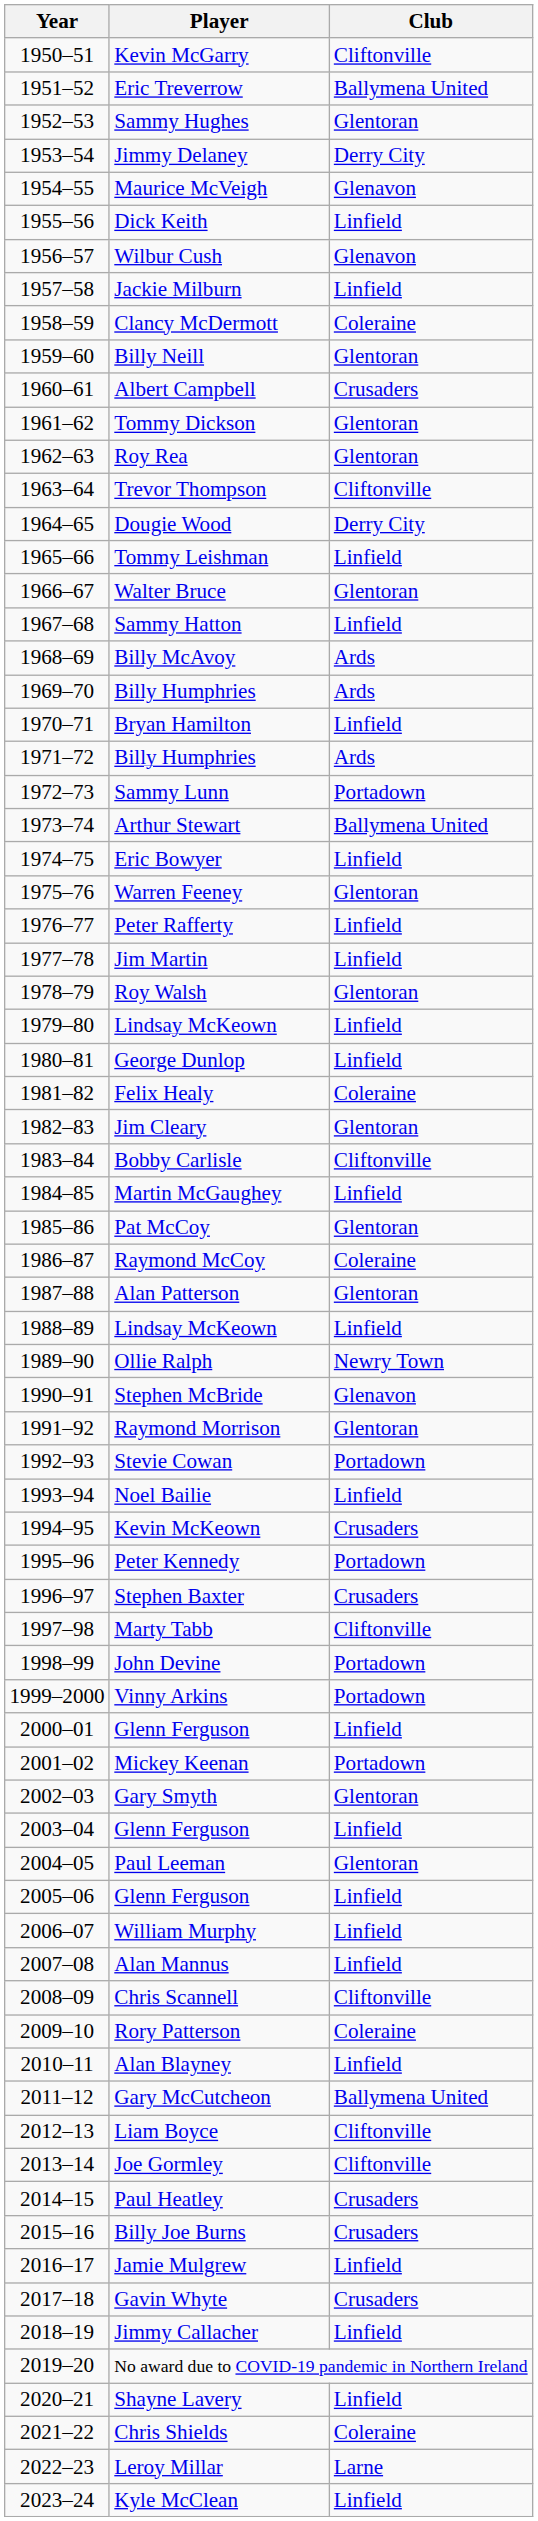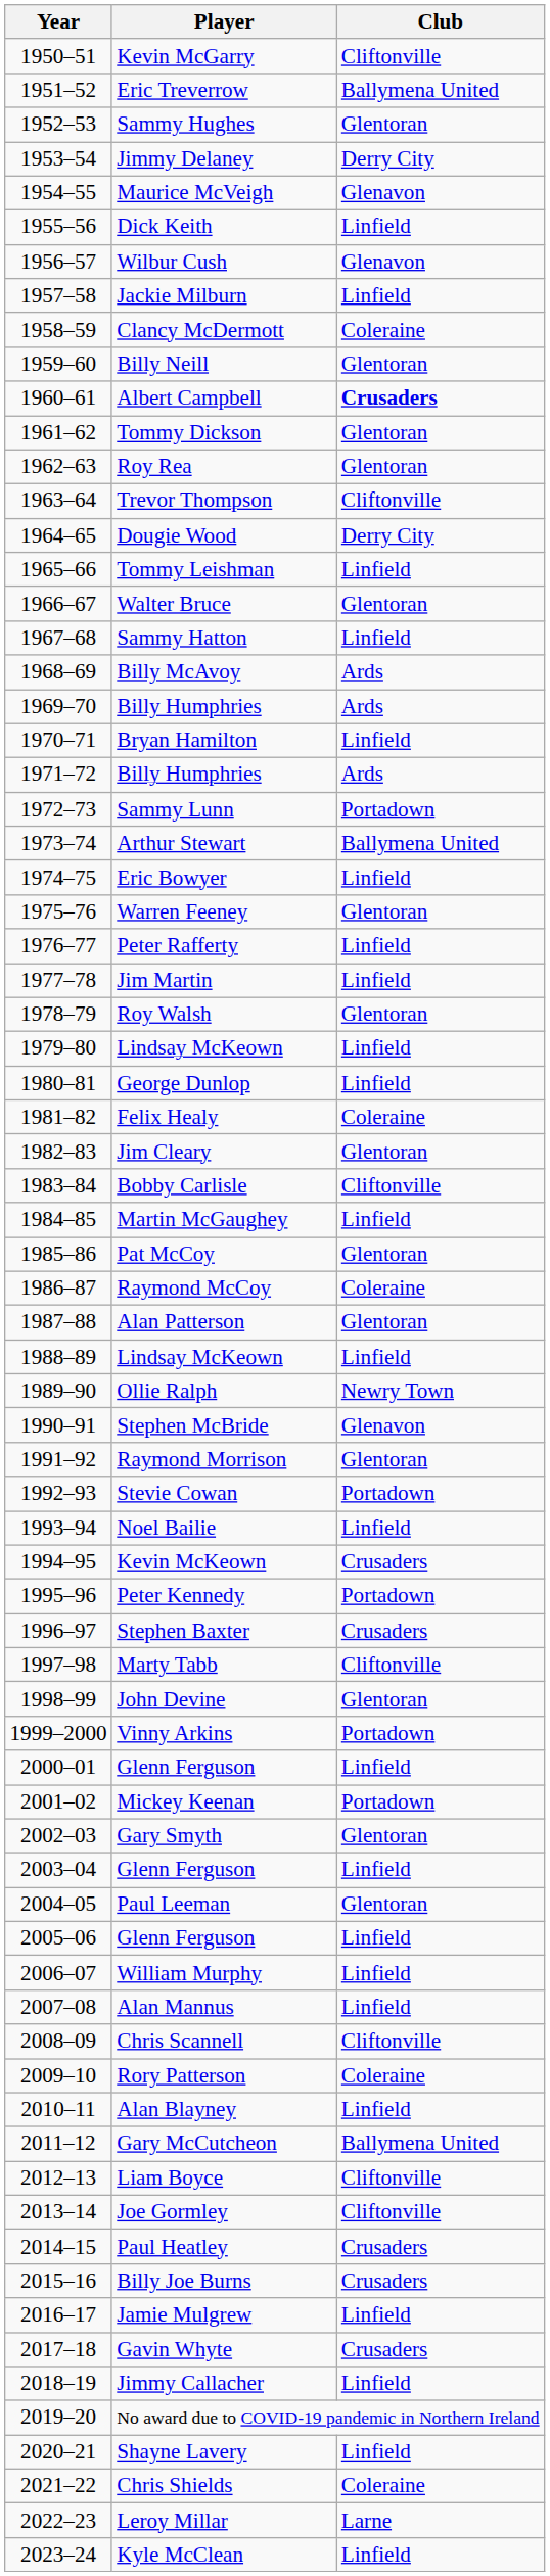 <table class="wikitable" style="text-align: center;">
 <tr>
 <th>Year</th>
 <th>Player</th>
 <th>Club</th>
 </tr>
 <tr>
 <td>1950–51</td>
 <td align=left> <a href='#'>Kevin McGarry</a></td>
 <td align=left><a href='#'>Cliftonville</a></td>
 </tr>
 <tr>
 <td>1951–52</td>
 <td align=left> <a href='#'>Eric Treverrow</a></td>
 <td align=left><a href='#'>Ballymena United</a></td>
 </tr>
 <tr>
 <td>1952–53</td>
 <td align=left> <a href='#'>Sammy Hughes</a></td>
 <td align=left><a href='#'>Glentoran</a></td>
 </tr>
 <tr>
 <td>1953–54</td>
 <td align=left> <a href='#'>Jimmy Delaney</a></td>
 <td align=left><a href='#'>Derry City</a></td>
 </tr>
 <tr>
 <td>1954–55</td>
 <td align=left> <a href='#'>Maurice McVeigh</a></td>
 <td align=left><a href='#'>Glenavon</a></td>
 </tr>
 <tr>
 <td>1955–56</td>
 <td align=left> <a href='#'>Dick Keith</a></td>
 <td align=left><a href='#'>Linfield</a></td>
 </tr>
 <tr>
 <td>1956–57</td>
 <td align=left> <a href='#'>Wilbur Cush</a></td>
 <td align=left><a href='#'>Glenavon</a></td>
 </tr>
 <tr>
 <td>1957–58</td>
 <td align=left> <a href='#'>Jackie Milburn</a></td>
 <td align=left><a href='#'>Linfield</a></td>
 </tr>
 <tr>
 <td>1958–59</td>
 <td align=left> <a href='#'>Clancy McDermott</a></td>
 <td align=left><a href='#'>Coleraine</a></td>
 </tr>
 <tr>
 <td>1959–60</td>
 <td align=left> <a href='#'>Billy Neill</a></td>
 <td align=left><a href='#'>Glentoran</a></td>
 </tr>
 <tr>
 <td>1960–61</td>
 <td align=left> <a href='#'>Albert Campbell</a></td>
-<td align=left><a href='#'>Crusaders</a></td>
+<td align=left><strong><a href='#'>Crusaders</a></strong></td>
 </tr>
 <tr>
 <td>1961–62</td>
 <td align=left> <a href='#'>Tommy Dickson</a></td>
 <td align=left><a href='#'>Glentoran</a></td>
 </tr>
 <tr>
 <td>1962–63</td>
 <td align=left> <a href='#'>Roy Rea</a></td>
 <td align=left><a href='#'>Glentoran</a></td>
 </tr>
 <tr>
 <td>1963–64</td>
 <td align=left> <a href='#'>Trevor Thompson</a></td>
 <td align=left><a href='#'>Cliftonville</a></td>
 </tr>
 <tr>
 <td>1964–65</td>
 <td align=left> <a href='#'>Dougie Wood</a></td>
 <td align=left><a href='#'>Derry City</a></td>
 </tr>
 <tr>
 <td>1965–66</td>
 <td align=left> <a href='#'>Tommy Leishman</a></td>
 <td align=left><a href='#'>Linfield</a></td>
 </tr>
 <tr>
 <td>1966–67</td>
 <td align=left> <a href='#'>Walter Bruce</a></td>
 <td align=left><a href='#'>Glentoran</a></td>
 </tr>
 <tr>
 <td>1967–68</td>
 <td align=left> <a href='#'>Sammy Hatton</a></td>
 <td align=left><a href='#'>Linfield</a></td>
 </tr>
 <tr>
 <td>1968–69</td>
 <td align=left> <a href='#'>Billy McAvoy</a></td>
 <td align=left><a href='#'>Ards</a></td>
 </tr>
 <tr>
 <td>1969–70</td>
 <td align=left> <a href='#'>Billy Humphries</a></td>
 <td align=left><a href='#'>Ards</a></td>
 </tr>
 <tr>
 <td>1970–71</td>
 <td align=left> <a href='#'>Bryan Hamilton</a></td>
 <td align=left><a href='#'>Linfield</a></td>
 </tr>
 <tr>
 <td>1971–72</td>
 <td align=left> <a href='#'>Billy Humphries</a></td>
 <td align=left><a href='#'>Ards</a></td>
 </tr>
 <tr>
 <td>1972–73</td>
 <td align=left> <a href='#'>Sammy Lunn</a></td>
 <td align=left><a href='#'>Portadown</a></td>
 </tr>
 <tr>
 <td>1973–74</td>
 <td align=left> <a href='#'>Arthur Stewart</a></td>
 <td align=left><a href='#'>Ballymena United</a></td>
 </tr>
 <tr>
 <td>1974–75</td>
 <td align=left> <a href='#'>Eric Bowyer</a></td>
 <td align=left><a href='#'>Linfield</a></td>
 </tr>
 <tr>
 <td>1975–76</td>
 <td align=left> <a href='#'>Warren Feeney</a></td>
 <td align=left><a href='#'>Glentoran</a></td>
 </tr>
 <tr>
 <td>1976–77</td>
 <td align=left> <a href='#'>Peter Rafferty</a></td>
 <td align=left><a href='#'>Linfield</a></td>
 </tr>
 <tr>
 <td>1977–78</td>
 <td align=left> <a href='#'>Jim Martin</a></td>
 <td align=left><a href='#'>Linfield</a></td>
 </tr>
 <tr>
 <td>1978–79</td>
 <td align=left> <a href='#'>Roy Walsh</a></td>
 <td align=left><a href='#'>Glentoran</a></td>
 </tr>
 <tr>
 <td>1979–80</td>
 <td align=left> <a href='#'>Lindsay McKeown</a></td>
 <td align=left><a href='#'>Linfield</a></td>
 </tr>
 <tr>
 <td>1980–81</td>
 <td align=left> <a href='#'>George Dunlop</a></td>
 <td align=left><a href='#'>Linfield</a></td>
 </tr>
 <tr>
 <td>1981–82</td>
 <td align=left> <a href='#'>Felix Healy</a></td>
 <td align=left><a href='#'>Coleraine</a></td>
 </tr>
 <tr>
 <td>1982–83</td>
 <td align=left> <a href='#'>Jim Cleary</a></td>
 <td align=left><a href='#'>Glentoran</a></td>
 </tr>
 <tr>
 <td>1983–84</td>
 <td align=left> <a href='#'>Bobby Carlisle</a></td>
 <td align=left><a href='#'>Cliftonville</a></td>
 </tr>
 <tr>
 <td>1984–85</td>
 <td align=left> <a href='#'>Martin McGaughey</a></td>
 <td align=left><a href='#'>Linfield</a></td>
 </tr>
 <tr>
 <td>1985–86</td>
 <td align=left> <a href='#'>Pat McCoy</a></td>
 <td align=left><a href='#'>Glentoran</a></td>
 </tr>
 <tr>
 <td>1986–87</td>
 <td align=left> <a href='#'>Raymond McCoy</a></td>
 <td align=left><a href='#'>Coleraine</a></td>
 </tr>
 <tr>
 <td>1987–88</td>
 <td align=left> <a href='#'>Alan Patterson</a></td>
 <td align=left><a href='#'>Glentoran</a></td>
 </tr>
 <tr>
 <td>1988–89</td>
 <td align=left> <a href='#'>Lindsay McKeown</a></td>
 <td align=left><a href='#'>Linfield</a></td>
 </tr>
 <tr>
 <td>1989–90</td>
 <td align=left> <a href='#'>Ollie Ralph</a></td>
 <td align=left><a href='#'>Newry Town</a></td>
 </tr>
 <tr>
 <td>1990–91</td>
 <td align=left> <a href='#'>Stephen McBride</a></td>
 <td align=left><a href='#'>Glenavon</a></td>
 </tr>
 <tr>
 <td>1991–92</td>
 <td align=left> <a href='#'>Raymond Morrison</a></td>
 <td align=left><a href='#'>Glentoran</a></td>
 </tr>
 <tr>
 <td>1992–93</td>
 <td align=left> <a href='#'>Stevie Cowan</a></td>
 <td align=left><a href='#'>Portadown</a></td>
 </tr>
 <tr>
 <td>1993–94</td>
 <td align=left> <a href='#'>Noel Bailie</a></td>
 <td align=left><a href='#'>Linfield</a></td>
 </tr>
 <tr>
 <td>1994–95</td>
 <td align=left> <a href='#'>Kevin McKeown</a></td>
 <td align=left><a href='#'>Crusaders</a></td>
 </tr>
 <tr>
 <td>1995–96</td>
 <td align=left> <a href='#'>Peter Kennedy</a></td>
 <td align=left><a href='#'>Portadown</a></td>
 </tr>
 <tr>
 <td>1996–97</td>
 <td align=left> <a href='#'>Stephen Baxter</a></td>
 <td align=left><a href='#'>Crusaders</a></td>
 </tr>
 <tr>
 <td>1997–98</td>
 <td align=left> <a href='#'>Marty Tabb</a></td>
 <td align=left><a href='#'>Cliftonville</a></td>
 </tr>
 <tr>
 <td>1998–99</td>
 <td align=left> <a href='#'>John Devine</a></td>
-<td align=left><a href='#'>Portadown</a></td>
+<td align=left><a href='#'>Glentoran</a></td>
 </tr>
 <tr>
 <td>1999–2000</td>
 <td align=left> <a href='#'>Vinny Arkins</a></td>
 <td align=left><a href='#'>Portadown</a></td>
 </tr>
 <tr>
 <td>2000–01</td>
 <td align=left> <a href='#'>Glenn Ferguson</a></td>
 <td align=left><a href='#'>Linfield</a></td>
 </tr>
 <tr>
 <td>2001–02</td>
 <td align=left> <a href='#'>Mickey Keenan</a></td>
 <td align=left><a href='#'>Portadown</a></td>
 </tr>
 <tr>
 <td>2002–03</td>
 <td align=left> <a href='#'>Gary Smyth</a></td>
 <td align=left><a href='#'>Glentoran</a></td>
 </tr>
 <tr>
 <td>2003–04</td>
 <td align=left> <a href='#'>Glenn Ferguson</a></td>
 <td align=left><a href='#'>Linfield</a></td>
 </tr>
 <tr>
 <td>2004–05</td>
 <td align=left> <a href='#'>Paul Leeman</a></td>
 <td align=left><a href='#'>Glentoran</a></td>
 </tr>
 <tr>
 <td>2005–06</td>
 <td align=left> <a href='#'>Glenn Ferguson</a></td>
 <td align=left><a href='#'>Linfield</a></td>
 </tr>
 <tr>
 <td>2006–07</td>
 <td align=left> <a href='#'>William Murphy</a></td>
 <td align=left><a href='#'>Linfield</a></td>
 </tr>
 <tr>
 <td>2007–08</td>
 <td align=left> <a href='#'>Alan Mannus</a></td>
 <td align=left><a href='#'>Linfield</a></td>
 </tr>
 <tr>
 <td>2008–09</td>
 <td align=left> <a href='#'>Chris Scannell</a></td>
 <td align=left><a href='#'>Cliftonville</a></td>
 </tr>
 <tr>
 <td>2009–10</td>
 <td align=left> <a href='#'>Rory Patterson</a></td>
 <td align=left><a href='#'>Coleraine</a></td>
 </tr>
 <tr>
 <td>2010–11</td>
 <td align=left> <a href='#'>Alan Blayney</a></td>
 <td align=left><a href='#'>Linfield</a></td>
 </tr>
 <tr>
 <td>2011–12</td>
 <td align=left> <a href='#'>Gary McCutcheon</a></td>
 <td align=left><a href='#'>Ballymena United</a></td>
 </tr>
 <tr>
 <td>2012–13</td>
 <td align=left> <a href='#'>Liam Boyce</a></td>
 <td align=left><a href='#'>Cliftonville</a></td>
 </tr>
 <tr>
 <td>2013–14</td>
 <td align=left> <a href='#'>Joe Gormley</a></td>
 <td align=left><a href='#'>Cliftonville</a></td>
 </tr>
 <tr>
 <td>2014–15</td>
 <td align=left> <a href='#'>Paul Heatley</a></td>
 <td align=left><a href='#'>Crusaders</a></td>
 </tr>
 <tr>
 <td>2015–16</td>
 <td align=left> <a href='#'>Billy Joe Burns</a></td>
 <td align=left><a href='#'>Crusaders</a></td>
 </tr>
 <tr>
 <td>2016–17</td>
 <td align=left> <a href='#'>Jamie Mulgrew</a></td>
 <td align=left><a href='#'>Linfield</a></td>
 </tr>
 <tr>
 <td>2017–18</td>
 <td align=left> <a href='#'>Gavin Whyte</a></td>
 <td align=left><a href='#'>Crusaders</a></td>
 </tr>
 <tr>
 <td>2018–19</td>
 <td align=left> <a href='#'>Jimmy Callacher</a></td>
 <td align=left><a href='#'>Linfield</a></td>
 </tr>
 <tr>
 <td>2019–20</td>
 <td colspan=2 align=left><small>No award due to <a href='#'>COVID-19 pandemic in Northern Ireland</a></small></td>
 </tr>
 <tr>
 <td>2020–21</td>
 <td align=left> <a href='#'>Shayne Lavery</a></td>
 <td align=left><a href='#'>Linfield</a></td>
 </tr>
 <tr>
 <td>2021–22</td>
 <td align=left> <a href='#'>Chris Shields</a></td>
 <td align=left><a href='#'>Coleraine</a></td>
 </tr>
 <tr>
 <td>2022–23</td>
 <td align=left> <a href='#'>Leroy Millar</a></td>
 <td align=left><a href='#'>Larne</a></td>
 </tr>
 <tr>
 <td>2023–24</td>
 <td align=left> <a href='#'>Kyle McClean</a></td>
 <td align=left><a href='#'>Linfield</a></td>
 </tr>
 </table>
